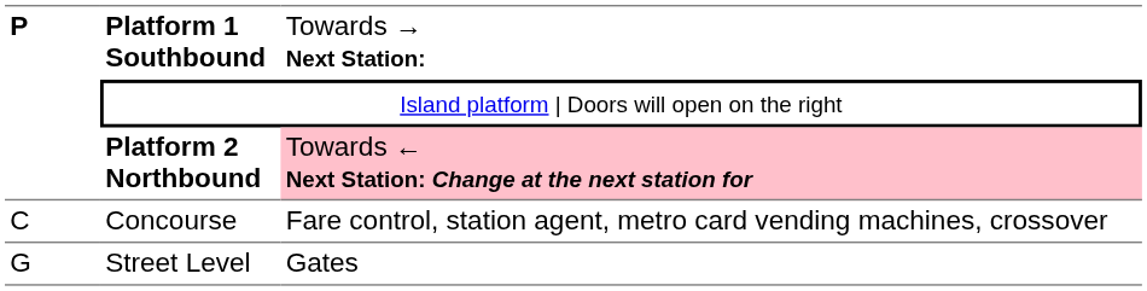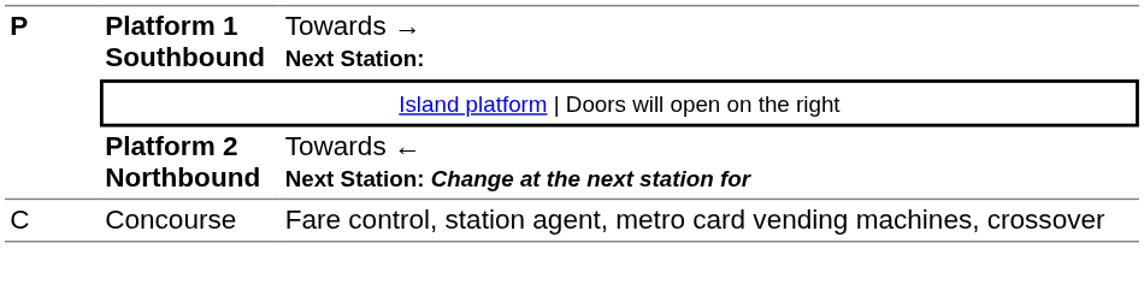 <table border=0 cellspacing=0 cellpadding=3>
 <tr>
 <td style="border-top:solid 1px grey;border-bottom:solid 1px grey;" width=50 rowspan=3 valign=top><strong>P</strong></td>
 <td style="border-top:solid 1px grey;border-bottom:solid 1px white;" width=100><span><strong>Platform 1</strong><br><strong>Southbound</strong></span></td>
 <td style="border-top:solid 1px grey;border-bottom:solid 1px white;" width=500>Towards → <br><small><strong>Next Station:</strong> </small><br></td>
 </tr>
 <tr>
 <td style="border-top:solid 2px black;border-right:solid 2px black;border-left:solid 2px black;border-bottom:solid 2px black;text-align:center;" colspan=2><small><a href='#'>Island platform</a> | Doors will open on the right </small></td>
 </tr>
 <tr>
 <td style="border-bottom:solid 1px grey;" width=100><span><strong>Platform 2</strong><br><strong>Northbound</strong></span></td>
-<td style="background: pink; border-bottom:solid 1px grey;" width="500">Towards ← <br><small><strong>Next Station:</strong> </small> <small><strong><em>Change at the next station for <strong><em></small></td>
+<td style="border-bottom:solid 1px grey;" width="500">Towards ← <br><small><strong>Next Station:</strong> </small> <small><strong><em>Change at the next station for <strong><em></small></td>
 </tr>
 <tr>
 <td style="border-bottom:solid 1px grey;"></strong>C<strong></td>
 <td style="border-bottom:solid 1px grey;">Concourse</td>
 <td style="border-bottom:solid 1px grey;">Fare control, station agent, metro card vending machines, crossover</td>
 </tr>
-<tr>
-<td style="border-bottom:solid 1px grey;" width=50 valign=top></strong>G<strong></td>
-<td style="border-bottom:solid 1px grey;" width=100 valign=top>Street Level</td>
-<td style="border-bottom:solid 1px grey;" width=500 valign=top>Gates</td>
-</tr>
 </table>
